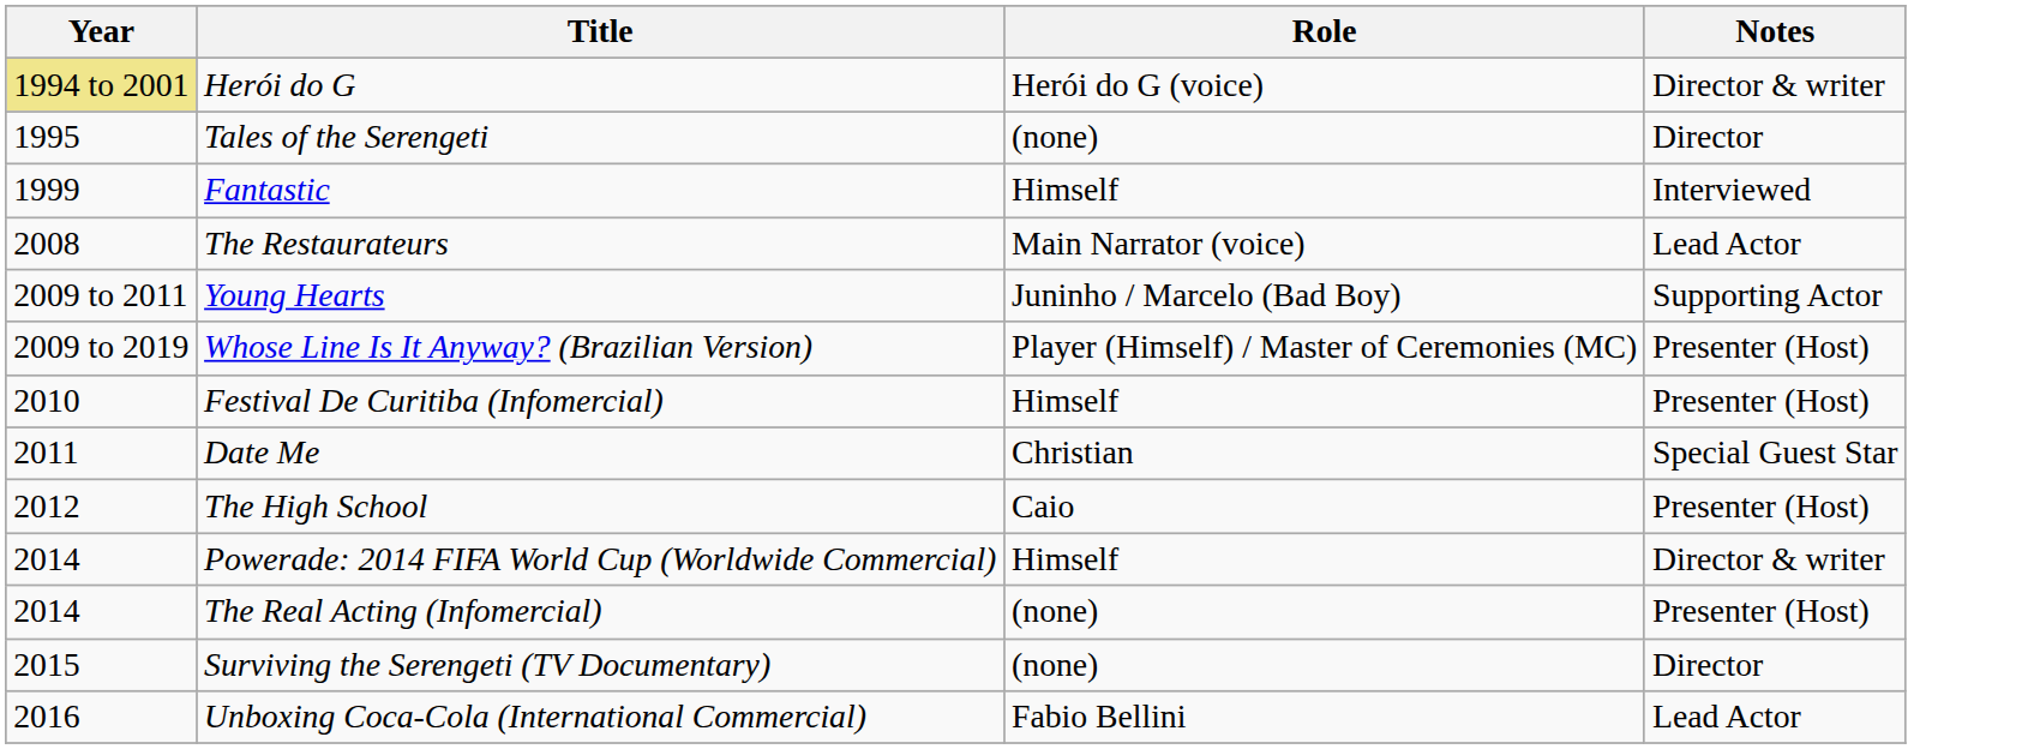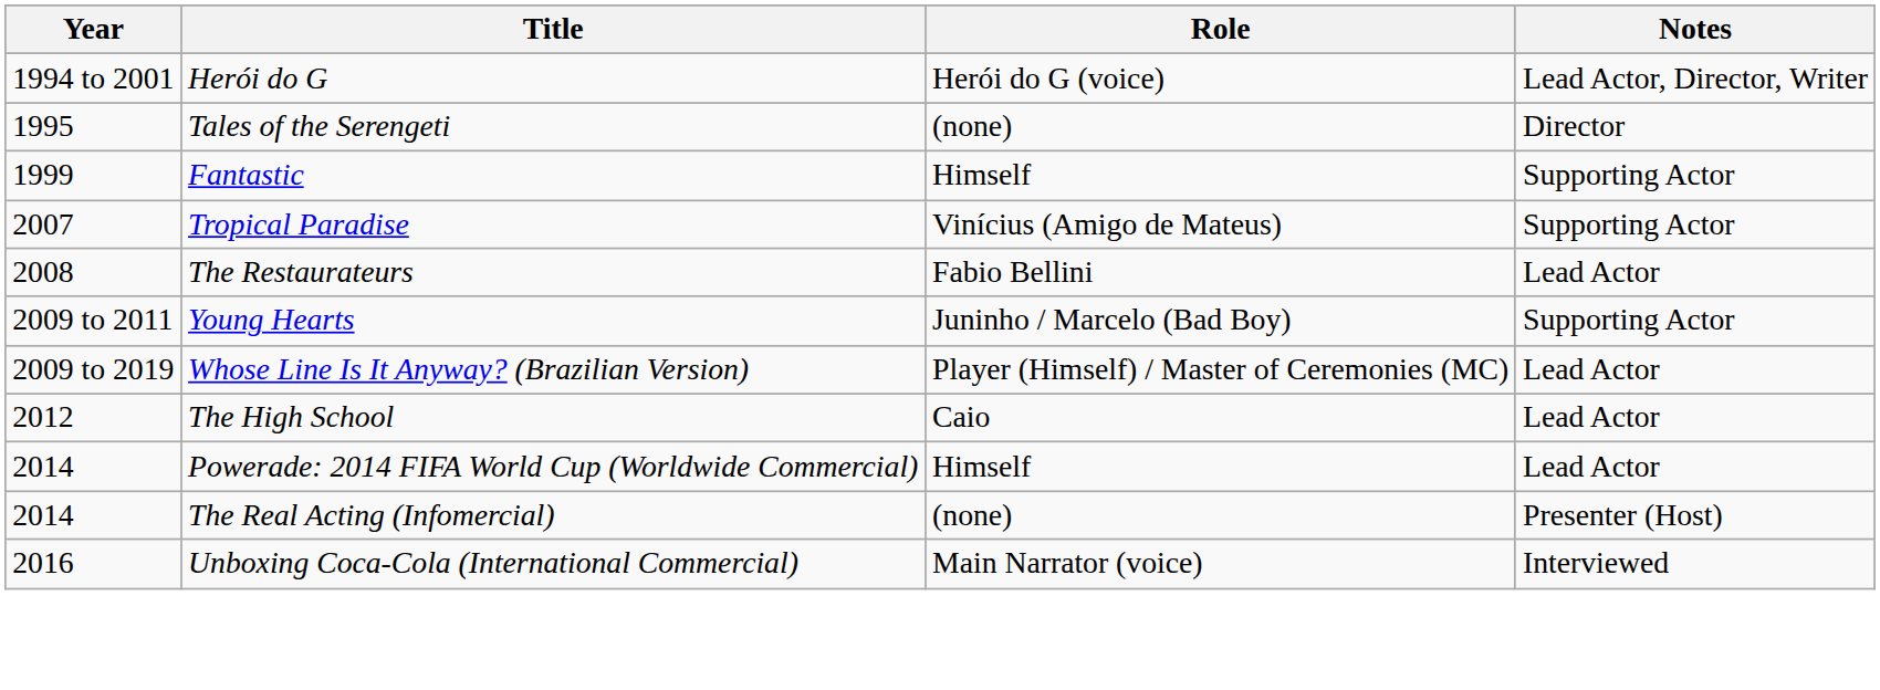 <table class="wikitable">
 <tr style="background:#ccc; text-align:center;">
 <th>Year</th>
 <th>Title</th>
 <th>Role</th>
 <th>Notes</th>
 </tr>
 <tr>
-<td style="background: khaki;">1994 to 2001</td>
+<td>1994 to 2001</td>
 <td><em>Herói do G</em></td>
 <td>Herói do G (voice)</td>
-<td>Director & writer</td>
+<td>Lead Actor, Director, Writer</td>
 </tr>
 <tr>
 <td>1995</td>
 <td><em>Tales of the Serengeti</em></td>
 <td>(none)</td>
 <td>Director</td>
 </tr>
 <tr>
 <td>1999</td>
 <td><em><a href='#'>Fantastic</a></em></td>
 <td>Himself</td>
-<td>Interviewed</td>
+<td>Supporting Actor</td>
+</tr>
+<tr>
+<td>2007</td>
+<td><em><a href='#'>Tropical Paradise</a></em></td>
+<td>Vinícius (Amigo de Mateus)</td>
+<td>Supporting Actor</td>
 </tr>
 <tr>
 <td>2008</td>
 <td><em>The Restaurateurs</em></td>
-<td>Main Narrator (voice)</td>
+<td>Fabio Bellini</td>
 <td>Lead Actor</td>
 </tr>
 <tr>
 <td>2009 to 2011</td>
 <td><em><a href='#'>Young Hearts</a></em></td>
 <td>Juninho / Marcelo (Bad Boy)</td>
 <td>Supporting Actor</td>
 </tr>
 <tr>
 <td>2009 to 2019</td>
 <td><em><a href='#'>Whose Line Is It Anyway?</a></em> <em>(Brazilian Version)</em></td>
 <td>Player (Himself) / Master of Ceremonies (MC)</td>
-<td>Presenter (Host)</td>
-</tr>
-<tr>
-<td>2010</td>
-<td><em>Festival De Curitiba</em> <em>(Infomercial)</em></td>
-<td>Himself</td>
-<td>Presenter (Host)</td>
-</tr>
-<tr>
-<td>2011</td>
-<td><em>Date Me</em></td>
-<td>Christian</td>
-<td>Special Guest Star</td>
+<td>Lead Actor</td>
 </tr>
 <tr>
 <td>2012</td>
 <td><em>The High School</em></td>
 <td>Caio</td>
-<td>Presenter (Host)</td>
+<td>Lead Actor</td>
 </tr>
 <tr>
 <td>2014</td>
 <td><em>Powerade: 2014 FIFA World Cup</em> <em>(Worldwide Commercial)</em></td>
 <td>Himself</td>
-<td>Director & writer</td>
+<td>Lead Actor</td>
 </tr>
 <tr>
 <td>2014</td>
 <td><em>The Real Acting</em> <em>(Infomercial)</em></td>
 <td>(none)</td>
 <td>Presenter (Host)</td>
 </tr>
 <tr>
-<td>2015</td>
-<td><em>Surviving the Serengeti</em> <em>(TV Documentary)</em></td>
-<td>(none)</td>
-<td>Director</td>
-</tr>
-<tr>
 <td>2016</td>
 <td><em>Unboxing Coca-Cola</em> <em>(International Commercial)</em></td>
-<td>Fabio Bellini</td>
-<td>Lead Actor</td>
+<td>Main Narrator (voice)</td>
+<td>Interviewed</td>
 </tr>
 </table>
